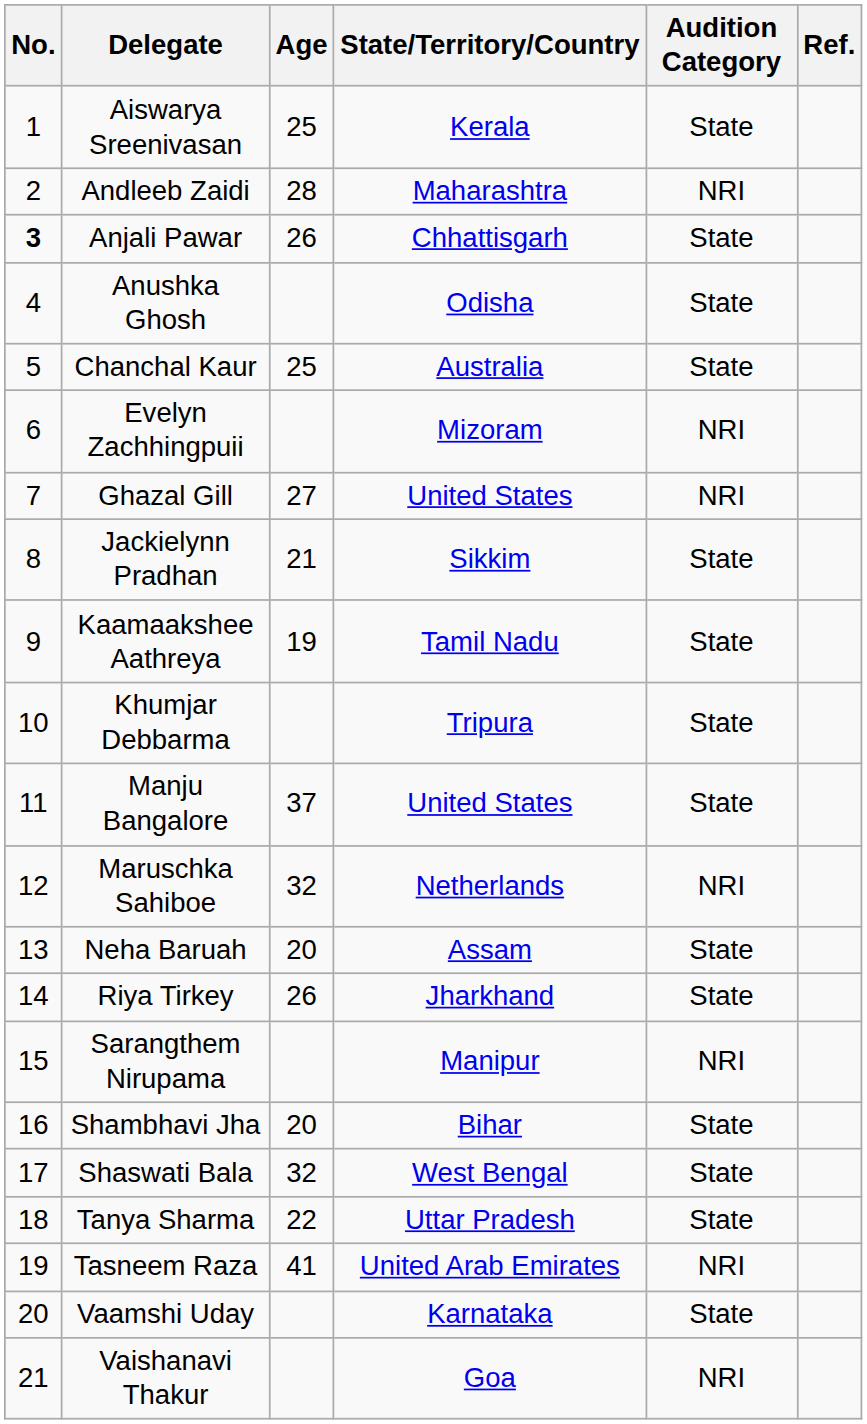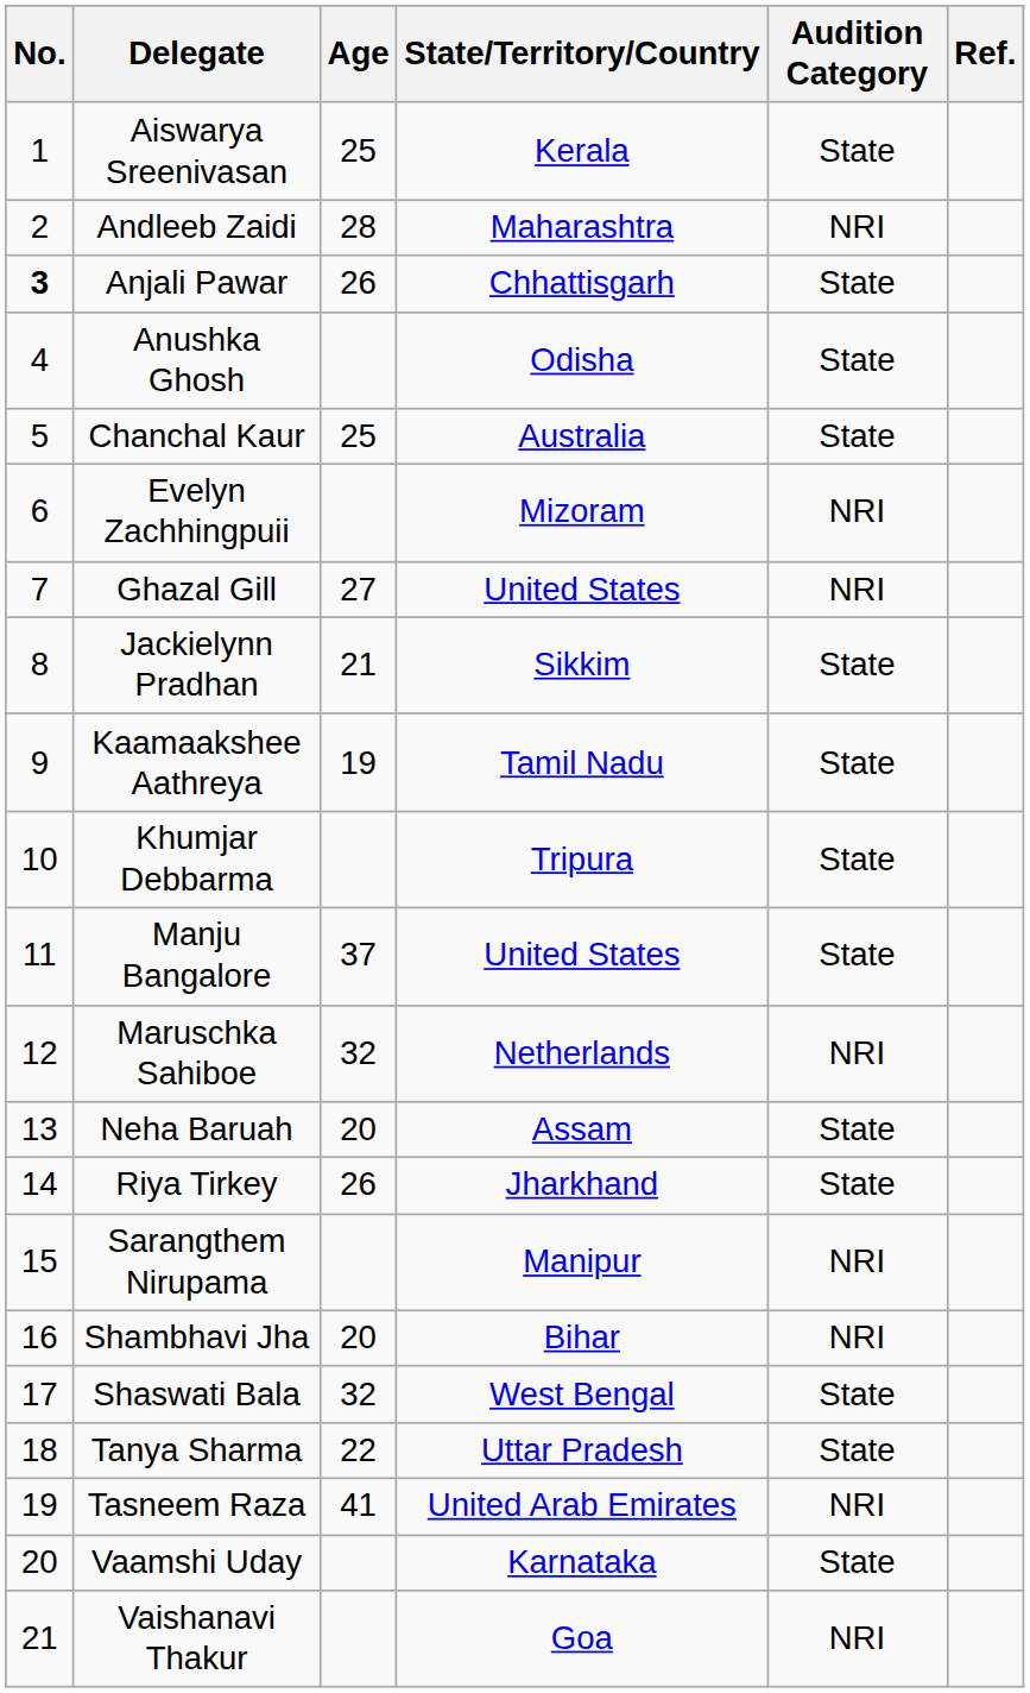 <table class="wikitable" style="text-align:center; line-height:20px; font-size:100%; width:80%;">
 <tr>
 <th>No.</th>
 <th>Delegate</th>
 <th>Age</th>
 <th>State/Territory/Country</th>
 <th>Audition Category</th>
 <th>Ref.</th>
 </tr>
 <tr>
 <td>1</td>
 <td>Aiswarya Sreenivasan</td>
 <td>25</td>
 <td><a href='#'>Kerala</a></td>
 <td>State</td>
 <td></td>
 </tr>
 <tr>
 <td>2</td>
 <td>Andleeb Zaidi</td>
 <td>28</td>
 <td><a href='#'>Maharashtra</a></td>
 <td>NRI</td>
 <td></td>
 </tr>
 <tr>
 <td><strong>3</strong></td>
 <td>Anjali Pawar</td>
 <td>26</td>
 <td><a href='#'>Chhattisgarh</a></td>
 <td>State</td>
 <td></td>
 </tr>
 <tr>
 <td>4</td>
 <td>Anushka Ghosh</td>
 <td></td>
 <td><a href='#'>Odisha</a></td>
 <td>State</td>
 <td></td>
 </tr>
 <tr>
 <td>5</td>
 <td>Chanchal Kaur</td>
 <td>25</td>
 <td><a href='#'>Australia</a></td>
 <td>State</td>
 <td></td>
 </tr>
 <tr>
 <td>6</td>
 <td>Evelyn Zachhingpuii</td>
 <td></td>
 <td><a href='#'>Mizoram</a></td>
 <td>NRI</td>
 <td></td>
 </tr>
 <tr>
 <td>7</td>
 <td>Ghazal Gill</td>
 <td>27</td>
 <td><a href='#'>United States</a></td>
 <td>NRI</td>
 <td></td>
 </tr>
 <tr>
 <td>8</td>
 <td>Jackielynn Pradhan</td>
 <td>21</td>
 <td><a href='#'>Sikkim</a></td>
 <td>State</td>
 <td></td>
 </tr>
 <tr>
 <td>9</td>
 <td>Kaamaakshee Aathreya</td>
 <td>19</td>
 <td><a href='#'>Tamil Nadu</a></td>
 <td>State</td>
 <td></td>
 </tr>
 <tr>
 <td>10</td>
 <td>Khumjar Debbarma</td>
 <td></td>
 <td><a href='#'>Tripura</a></td>
 <td>State</td>
 <td></td>
 </tr>
 <tr>
 <td>11</td>
 <td>Manju Bangalore</td>
 <td>37</td>
 <td><a href='#'>United States</a></td>
 <td>State</td>
 <td></td>
 </tr>
 <tr>
 <td>12</td>
 <td>Maruschka Sahiboe</td>
 <td>32</td>
 <td><a href='#'>Netherlands</a></td>
 <td>NRI</td>
 <td></td>
 </tr>
 <tr>
 <td>13</td>
 <td>Neha Baruah</td>
 <td>20</td>
 <td><a href='#'>Assam</a></td>
 <td>State</td>
 <td></td>
 </tr>
 <tr>
 <td>14</td>
 <td>Riya Tirkey</td>
 <td>26</td>
 <td><a href='#'>Jharkhand</a></td>
 <td>State</td>
 <td></td>
 </tr>
 <tr>
 <td>15</td>
 <td>Sarangthem Nirupama</td>
 <td></td>
 <td><a href='#'>Manipur</a></td>
 <td>NRI</td>
 <td></td>
 </tr>
 <tr>
 <td>16</td>
 <td>Shambhavi Jha</td>
 <td>20</td>
 <td><a href='#'>Bihar</a></td>
-<td>State</td>
+<td>NRI</td>
 <td></td>
 </tr>
 <tr>
 <td>17</td>
 <td>Shaswati Bala</td>
 <td>32</td>
 <td><a href='#'>West Bengal</a></td>
 <td>State</td>
 <td></td>
 </tr>
 <tr>
 <td>18</td>
 <td>Tanya Sharma</td>
 <td>22</td>
 <td><a href='#'>Uttar Pradesh</a></td>
 <td>State</td>
 <td></td>
 </tr>
 <tr>
 <td>19</td>
 <td>Tasneem Raza</td>
 <td>41</td>
 <td><a href='#'>United Arab Emirates</a></td>
 <td>NRI</td>
 <td></td>
 </tr>
 <tr>
 <td>20</td>
 <td>Vaamshi Uday</td>
 <td></td>
 <td><a href='#'>Karnataka</a></td>
 <td>State</td>
 <td></td>
 </tr>
 <tr>
 <td>21</td>
 <td>Vaishanavi Thakur</td>
 <td></td>
 <td><a href='#'>Goa</a></td>
 <td>NRI</td>
 <td></td>
 </tr>
 </table>
